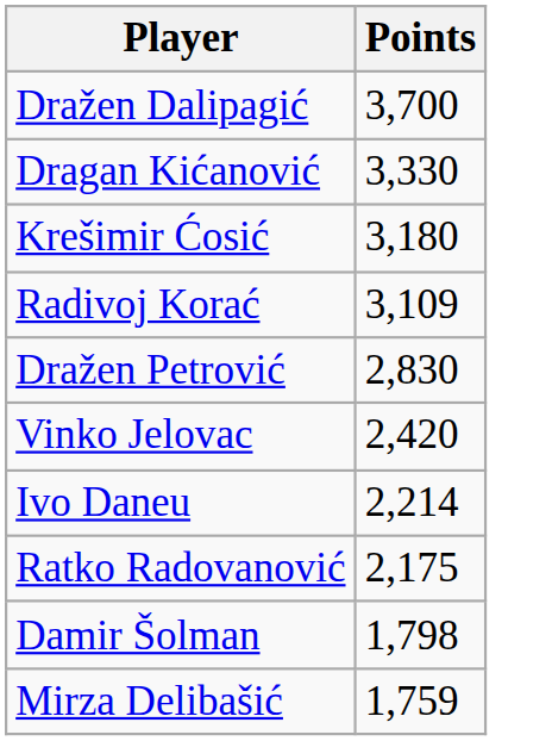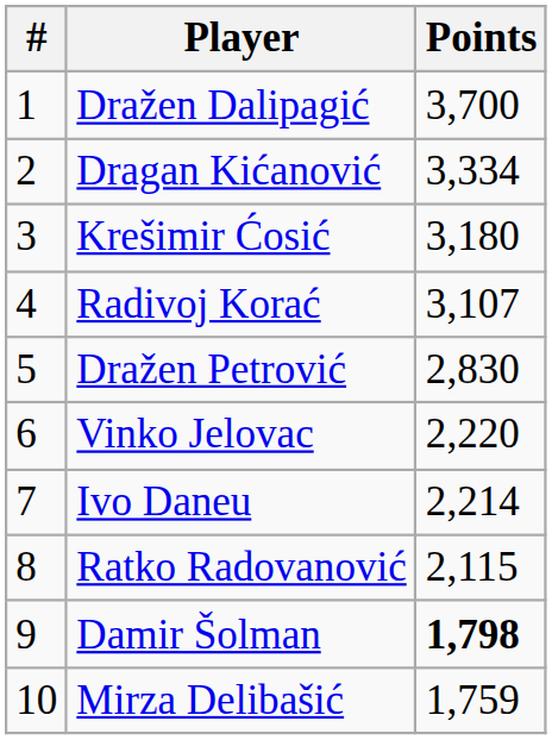 <table class="wikitable sortable" style="border:1px solid #AAAAAA" style="text-align:center">
 <tr>
+<th>#</th>
 <th>Player</th>
 <th>Points</th>
 </tr>
 <tr k>
+<td>1</td>
 <td align="left"><a href='#'>Dražen Dalipagić</a></td>
 <td>3,700</td>
 </tr>
 <tr>
+<td>2</td>
 <td align="left"><a href='#'>Dragan Kićanović</a></td>
-<td>3,330</td>
+<td>3,334</td>
 </tr>
 <tr>
+<td>3</td>
 <td align="left"><a href='#'>Krešimir Ćosić</a></td>
 <td>3,180</td>
 </tr>
 <tr>
+<td>4</td>
 <td align="left"><a href='#'>Radivoj Korać</a></td>
-<td>3,109</td>
+<td>3,107</td>
 </tr>
 <tr>
+<td>5</td>
 <td align="left"><a href='#'>Dražen Petrović</a></td>
 <td>2,830</td>
 </tr>
 <tr>
+<td>6</td>
 <td align="left"><a href='#'>Vinko Jelovac</a></td>
-<td>2,420</td>
+<td>2,220</td>
 </tr>
 <tr>
+<td>7</td>
 <td align="left"><a href='#'>Ivo Daneu</a></td>
 <td>2,214</td>
 </tr>
 <tr>
+<td>8</td>
 <td align="left"><a href='#'>Ratko Radovanović</a></td>
-<td>2,175</td>
+<td>2,115</td>
 </tr>
 <tr>
+<td>9</td>
 <td align="left"><a href='#'>Damir Šolman</a></td>
-<td>1,798</td>
+<td><strong>1,798</strong></td>
 </tr>
 <tr>
+<td>10</td>
 <td align="left"><a href='#'>Mirza Delibašić</a></td>
 <td>1,759</td>
 </tr>
 </table>
